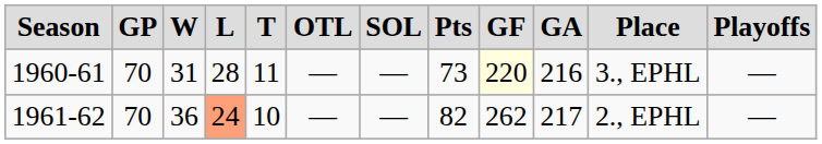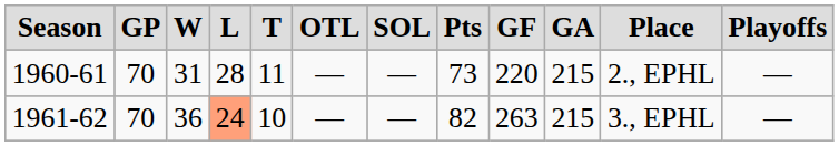 <table class="wikitable">
 <tr style="font-weight:bold; background-color:#dddddd;" align="center" |>
 <td>Season</td>
 <td>GP</td>
 <td>W</td>
 <td>L</td>
 <td>T</td>
 <td>OTL</td>
 <td>SOL</td>
 <td>Pts</td>
 <td>GF</td>
 <td>GA</td>
 <td>Place</td>
 <td>Playoffs</td>
 </tr>
 <tr align="center">
 <td>1960-61</td>
 <td>70</td>
 <td>31</td>
 <td>28</td>
 <td>11</td>
 <td>—</td>
 <td>—</td>
 <td>73</td>
-<td style="background: lightyellow;">220</td>
-<td>216</td>
-<td align="left">3., EPHL</td>
+<td>220</td>
+<td>215</td>
+<td align="left">2., EPHL</td>
 <td>—</td>
 </tr>
 <tr align="center">
 <td>1961-62</td>
 <td>70</td>
 <td>36</td>
 <td style="background: lightsalmon;">24</td>
 <td>10</td>
 <td>—</td>
 <td>—</td>
 <td>82</td>
-<td>262</td>
-<td>217</td>
-<td align="left">2., EPHL</td>
+<td>263</td>
+<td>215</td>
+<td align="left">3., EPHL</td>
 <td>—</td>
 </tr>
 </table>
